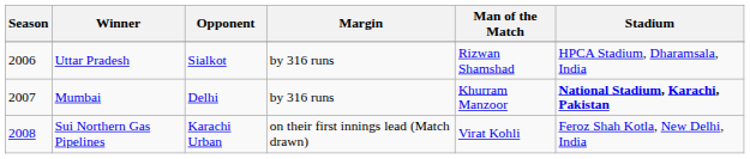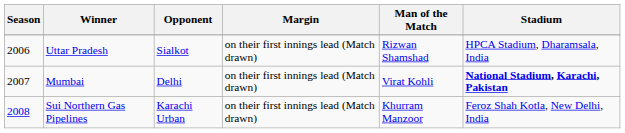 <table class="wikitable">
 <tr>
 <th>Season</th>
 <th>Winner</th>
 <th>Opponent</th>
 <th>Margin</th>
 <th>Man of the Match</th>
 <th>Stadium</th>
 </tr>
 <tr>
 </tr>
 <tr>
 <td>2006</td>
 <td> <a href='#'>Uttar Pradesh</a></td>
 <td> <a href='#'>Sialkot</a></td>
-<td>by 316 runs</td>
+<td>on their first innings lead (Match drawn)</td>
 <td> <a href='#'>Rizwan Shamshad</a></td>
 <td><a href='#'>HPCA Stadium</a>, <a href='#'>Dharamsala</a>, <a href='#'>India</a></td>
 </tr>
 <tr>
 <td>2007</td>
 <td> <a href='#'>Mumbai</a></td>
 <td> <a href='#'>Delhi</a></td>
-<td>by 316 runs</td>
-<td> <a href='#'>Khurram Manzoor</a></td>
+<td>on their first innings lead (Match drawn)</td>
+<td> <a href='#'>Virat Kohli</a></td>
 <td><strong><a href='#'>National Stadium</a>, <a href='#'>Karachi</a>, <a href='#'>Pakistan</a></strong></td>
 </tr>
 <tr>
 <td><a href='#'>2008</a></td>
 <td> <a href='#'>Sui Northern Gas Pipelines</a></td>
 <td> <a href='#'>Karachi Urban</a></td>
 <td>on their first innings lead (Match drawn)</td>
-<td> <a href='#'>Virat Kohli</a></td>
+<td> <a href='#'>Khurram Manzoor</a></td>
 <td><a href='#'>Feroz Shah Kotla</a>, <a href='#'>New Delhi</a>, <a href='#'>India</a></td>
 </tr>
 </table>
